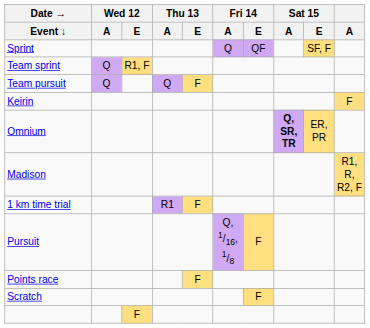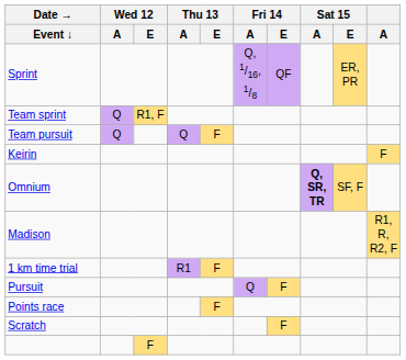 <table class="wikitable" style="margin:0.5em auto; font-size:90%; line-height:1.25em;text-align:center;">
 <tr>
 <th>Date →</th>
 <th colspan=2>Wed 12</th>
 <th colspan=2>Thu 13</th>
 <th colspan=2>Fri 14</th>
 <th colspan=2>Sat 15</th>
 <th></th>
 </tr>
 <tr>
 <th style="width:8em;">Event ↓</th>
 <th style="width:2.5em;">A</th>
 <th style="width:2.5em;">E</th>
 <th style="width:2.5em;">A</th>
 <th style="width:2.5em;">E</th>
 <th style="width:2.5em;">A</th>
 <th style="width:2.5em;">E</th>
 <th style="width:2.5em;">A</th>
 <th style="width:2.5em;">E</th>
 <th style="width:2.5em;">A</th>
 </tr>
 <tr>
 <td align=left><a href='#'>Sprint</a></td>
 <td colspan=2></td>
 <td colspan=2></td>
-<td bgcolor=D0A9F5>Q</td>
+<td bgcolor=D0A9F5>Q, <sup>1</sup>/<sub>16</sub>, <sup>1</sup>/<sub>8</sub></td>
 <td bgcolor=D0A9F5>QF</td>
 <td></td>
-<td bgcolor=FFDF80>SF, F</td>
+<td bgcolor=FFDF80>ER, PR</td>
 <td></td>
 </tr>
 <tr>
 <td align=left><a href='#'>Team sprint</a></td>
 <td bgcolor=D0A9F5>Q</td>
 <td bgcolor=FFDF80>R1, F</td>
 <td colspan=2></td>
 <td colspan=2></td>
 <td colspan=2></td>
 <td></td>
 </tr>
 <tr>
 <td align=left><a href='#'>Team pursuit</a></td>
 <td bgcolor=D0A9F5>Q</td>
 <td></td>
 <td bgcolor=D0A9F5>Q</td>
 <td bgcolor=FFDF80>F</td>
 <td colspan=2></td>
 <td colspan=2></td>
 <td></td>
 </tr>
 <tr>
 <td align=left><a href='#'>Keirin</a></td>
 <td colspan=2></td>
 <td colspan=2></td>
 <td colspan=2></td>
 <td colspan=2></td>
 <td bgcolor=FFDF80>F</td>
 </tr>
 <tr>
 <td align=left><a href='#'>Omnium</a></td>
 <td colspan=2></td>
 <td colspan=2></td>
 <td colspan=2></td>
 <td bgcolor=D0A9F5><strong>Q, SR, TR</strong></td>
-<td bgcolor=FFDF80>ER, PR</td>
+<td bgcolor=FFDF80>SF, F</td>
 <td></td>
 </tr>
 <tr>
 <td align=left><a href='#'>Madison</a></td>
 <td colspan=2></td>
 <td colspan=2></td>
 <td colspan=2></td>
 <td colspan=2></td>
 <td bgcolor=FFDF80>R1, R, R2, F</td>
 </tr>
 <tr>
 <td align=left><a href='#'>1 km time trial</a></td>
 <td colspan=2></td>
 <td bgcolor=D0A9F5>R1</td>
 <td bgcolor=FFDF80>F</td>
 <td colspan=2></td>
 <td colspan=2></td>
 <td></td>
 </tr>
 <tr>
 <td align=left><a href='#'>Pursuit</a></td>
 <td colspan=2></td>
 <td colspan=2></td>
-<td bgcolor=D0A9F5>Q, <sup>1</sup>/<sub>16</sub>, <sup>1</sup>/<sub>8</sub></td>
+<td bgcolor=D0A9F5>Q</td>
 <td bgcolor=FFDF80>F</td>
 <td colspan=2></td>
 <td></td>
 </tr>
 <tr>
 <td align=left><a href='#'>Points race</a></td>
 <td colspan=2></td>
 <td></td>
 <td bgcolor=FFDF80>F</td>
 <td colspan=2></td>
 <td colspan=2></td>
 <td></td>
 </tr>
 <tr>
 <td align=left><a href='#'>Scratch</a></td>
 <td colspan=2></td>
 <td colspan=2></td>
 <td></td>
 <td bgcolor=FFDF80>F</td>
 <td colspan=2></td>
 <td></td>
 </tr>
 <tr>
 <td align=left><a href='#'></a></td>
 <td></td>
 <td bgcolor=FFDF80>F</td>
 <td colspan=2></td>
 <td colspan=2></td>
 <td colspan=2></td>
 <td></td>
 </tr>
 </table>
